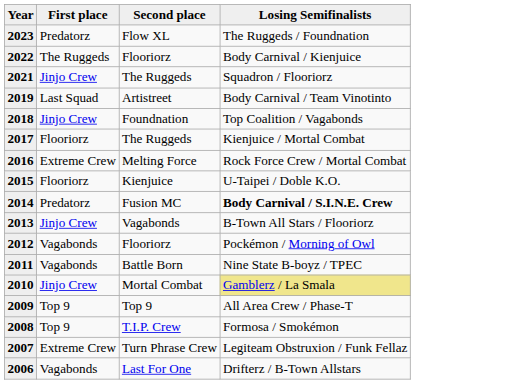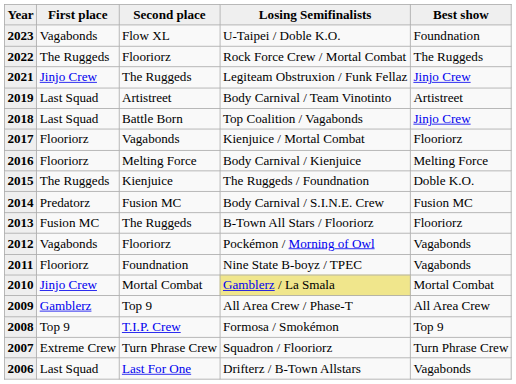 <table class="wikitable">
 <tr>
 <th scope="col" style="background:#efefef;">Year</th>
 <th scope="col" style="background:#efefef;">First place</th>
 <th scope="col" style="background:#efefef;">Second place</th>
 <th scope="col" style="background:#efefef;">Losing Semifinalists</th>
+<th scope="col" style="background:#efefef;">Best show</th>
 </tr>
 <tr>
 <th scope="row" style="background:#efefef;">2023</th>
-<td> Predatorz</td>
+<td> Vagabonds</td>
 <td> Flow XL</td>
-<td> The Ruggeds /  Foundnation</td>
+<td> U-Taipei /  Doble K.O.</td>
+<td> Foundnation</td>
 </tr>
 <tr>
 <th scope="row" style="background:#efefef;">2022</th>
 <td> The Ruggeds</td>
 <td> Flooriorz</td>
-<td> Body Carnival /  Kienjuice</td>
+<td> Rock Force Crew /   Mortal Combat</td>
+<td> The Ruggeds</td>
 </tr>
 <tr>
 <th scope="row" style="background:#efefef;">2021</th>
 <td> <a href='#'>Jinjo Crew</a></td>
 <td> The Ruggeds</td>
-<td> Squadron /  Flooriorz</td>
+<td> Legiteam Obstruxion  /  Funk Fellaz</td>
+<td> <a href='#'>Jinjo Crew</a></td>
 </tr>
 <tr>
 <th scope="row" style="background:#efefef;">2019</th>
 <td> Last Squad</td>
 <td> Artistreet</td>
 <td> Body Carnival /  Team Vinotinto</td>
+<td> Artistreet</td>
 </tr>
 <tr>
 <th scope="row" style="background:#efefef;">2018</th>
+<td> Last Squad</td>
+<td> Battle Born</td>
+<td> Top Coalition /  Vagabonds</td>
 <td> <a href='#'>Jinjo Crew</a></td>
-<td> Foundnation</td>
-<td> Top Coalition /  Vagabonds</td>
 </tr>
 <tr>
 <th scope="row" style="background:#efefef;">2017</th>
 <td> Flooriorz</td>
-<td> The Ruggeds</td>
+<td> Vagabonds</td>
 <td> Kienjuice /  Mortal Combat</td>
+<td> Flooriorz</td>
 </tr>
 <tr>
 <th scope="row" style="background:#efefef;">2016</th>
-<td> Extreme Crew</td>
+<td> Flooriorz</td>
 <td> Melting Force</td>
-<td> Rock Force Crew /   Mortal Combat</td>
+<td> Body Carnival /  Kienjuice</td>
+<td> Melting Force</td>
 </tr>
 <tr>
 <th scope="row" style="background:#efefef;">2015</th>
-<td> Flooriorz</td>
+<td> The Ruggeds</td>
 <td> Kienjuice</td>
-<td> U-Taipei /  Doble K.O.</td>
+<td> The Ruggeds /  Foundnation</td>
+<td> Doble K.O.</td>
 </tr>
 <tr>
 <th scope="row" style="background:#efefef;">2014</th>
 <td> Predatorz</td>
 <td> Fusion MC</td>
-<td><strong> Body Carnival /  S.I.N.E. Crew</strong></td>
+<td> Body Carnival /  S.I.N.E. Crew</td>
+<td> Fusion MC</td>
 </tr>
 <tr>
 <th scope="row" style="background:#efefef;">2013</th>
-<td> <a href='#'>Jinjo Crew</a></td>
-<td> Vagabonds</td>
+<td> Fusion MC</td>
+<td> The Ruggeds</td>
 <td> B-Town All Stars /  Flooriorz</td>
+<td> Flooriorz</td>
 </tr>
 <tr>
 <th scope="row" style="background:#efefef;">2012</th>
 <td> Vagabonds</td>
 <td> Flooriorz</td>
 <td> Pockémon /  <a href='#'>Morning of Owl</a></td>
+<td> Vagabonds</td>
 </tr>
 <tr>
 <th scope="row" style="background:#efefef;">2011</th>
+<td> Flooriorz</td>
+<td> Foundnation</td>
+<td> Nine State B-boyz /  TPEC</td>
 <td> Vagabonds</td>
-<td> Battle Born</td>
-<td> Nine State B-boyz /  TPEC</td>
 </tr>
 <tr>
 <th scope="row" style="background:#efefef;">2010</th>
 <td> <a href='#'>Jinjo Crew</a></td>
 <td> Mortal Combat</td>
 <td style="background: khaki;"> <a href='#'>Gamblerz</a> /  La Smala</td>
+<td> Mortal Combat</td>
 </tr>
 <tr>
 <th scope="row" style="background:#efefef;">2009</th>
-<td> Top 9</td>
+<td> <a href='#'>Gamblerz</a></td>
 <td> Top 9</td>
 <td> All Area Crew /  Phase-T</td>
+<td> All Area Crew</td>
 </tr>
 <tr>
 <th scope="row" style="background:#efefef;">2008</th>
 <td> Top 9</td>
 <td> <a href='#'>T.I.P. Crew</a></td>
 <td> Formosa /  Smokémon</td>
+<td> Top 9</td>
 </tr>
 <tr>
 <th scope="row" style="background:#efefef;">2007</th>
 <td> Extreme Crew</td>
 <td> Turn Phrase Crew</td>
-<td> Legiteam Obstruxion  /  Funk Fellaz</td>
+<td> Squadron /  Flooriorz</td>
+<td> Turn Phrase Crew</td>
 </tr>
 <tr>
 <th scope="row" style="background:#efefef;">2006</th>
-<td> Vagabonds</td>
+<td> Last Squad</td>
 <td> <a href='#'>Last For One</a></td>
 <td> Drifterz  /  B-Town Allstars</td>
+<td> Vagabonds</td>
 </tr>
 </table>
